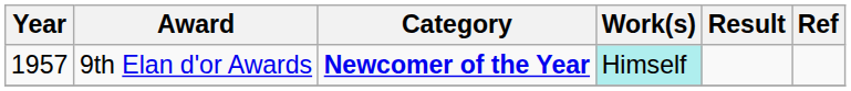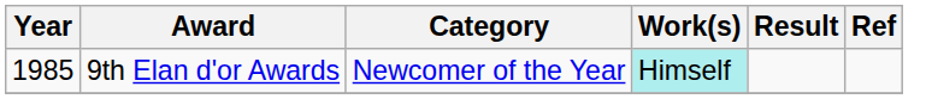 <table class="wikitable">
 <tr>
 <th>Year</th>
 <th>Award</th>
 <th>Category</th>
 <th>Work(s)</th>
 <th>Result</th>
 <th>Ref</th>
 </tr>
 <tr>
-<td>1957</td>
+<td>1985</td>
 <td>9th <a href='#'>Elan d'or Awards</a></td>
-<td><strong><a href='#'>Newcomer of the Year</a></strong></td>
+<td><a href='#'>Newcomer of the Year</a></td>
 <td style="background: paleturquoise;">Himself</td>
 <td></td>
 <td></td>
 </tr>
 <tr>
 </tr>
 </table>
